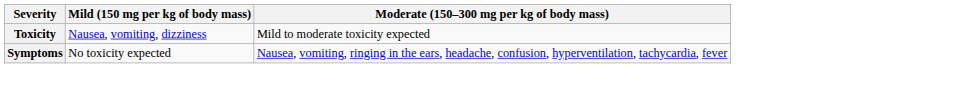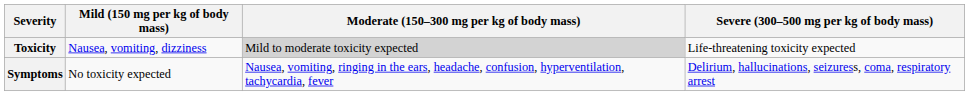 <table class="wikitable">
 <tr>
 <th>Severity</th>
 <th>Mild (150 mg per kg of body mass)</th>
 <th>Moderate (150–300 mg per kg of body mass)</th>
+<th>Severe (300–500 mg per kg of body mass)</th>
 </tr>
 <tr>
 <th>Toxicity</th>
 <td><a href='#'>Nausea</a>, <a href='#'>vomiting</a>, <a href='#'>dizziness</a></td>
-<td>Mild to moderate toxicity expected</td>
+<td style="background: lightgrey;">Mild to moderate toxicity expected</td>
+<td>Life-threatening toxicity expected</td>
 </tr>
 <tr>
 <th>Symptoms</th>
 <td>No toxicity expected</td>
 <td><a href='#'>Nausea</a>, <a href='#'>vomiting</a>, <a href='#'>ringing in the ears</a>, <a href='#'>headache</a>, <a href='#'>confusion</a>, <a href='#'>hyperventilation</a>, <a href='#'>tachycardia</a>, <a href='#'>fever</a></td>
+<td><a href='#'>Delirium</a>, <a href='#'>hallucinations</a>, <a href='#'>seizures</a>s, <a href='#'>coma</a>, <a href='#'>respiratory arrest</a></td>
 </tr>
 </table>
